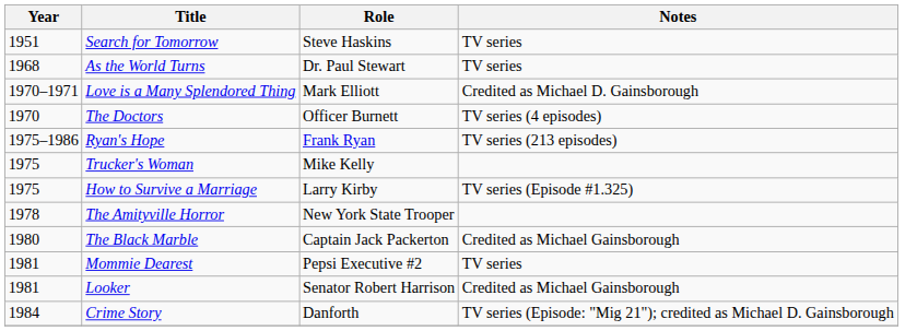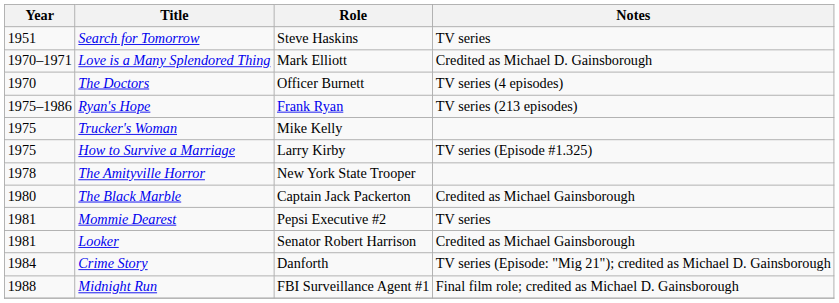 <table class="wikitable sortable">
 <tr>
 <th>Year</th>
 <th>Title</th>
 <th>Role</th>
 <th class=unsortable>Notes</th>
 </tr>
 <tr>
 <td>1951</td>
 <td><em><a href='#'>Search for Tomorrow</a></em></td>
 <td>Steve Haskins</td>
-<td>TV series</td>
-</tr>
-<tr>
-<td>1968</td>
-<td><em><a href='#'>As the World Turns</a></em></td>
-<td>Dr. Paul Stewart</td>
 <td>TV series</td>
 </tr>
 <tr>
 <td>1970–1971</td>
 <td><em><a href='#'>Love is a Many Splendored Thing</a></em></td>
 <td>Mark Elliott</td>
 <td>Credited as Michael D. Gainsborough</td>
 </tr>
 <tr>
 <td>1970</td>
 <td><em><a href='#'>The Doctors</a></em></td>
 <td>Officer Burnett</td>
 <td>TV series (4 episodes)</td>
 </tr>
 <tr>
 <td>1975–1986</td>
 <td><em><a href='#'>Ryan's Hope</a></em></td>
 <td><a href='#'>Frank Ryan</a></td>
 <td>TV series (213 episodes)</td>
 </tr>
 <tr>
 <td>1975</td>
 <td><em><a href='#'>Trucker's Woman</a></em></td>
 <td>Mike Kelly</td>
 <td></td>
 </tr>
 <tr>
 <td>1975</td>
 <td><em><a href='#'>How to Survive a Marriage</a></em></td>
 <td>Larry Kirby</td>
 <td>TV series (Episode #1.325)</td>
 </tr>
 <tr>
 <td>1978</td>
 <td><em><a href='#'>The Amityville Horror</a></em></td>
 <td>New York State Trooper</td>
 <td></td>
 </tr>
 <tr>
 <td>1980</td>
 <td><em><a href='#'>The Black Marble</a></em></td>
 <td>Captain Jack Packerton</td>
 <td>Credited as Michael Gainsborough</td>
 </tr>
 <tr>
 <td>1981</td>
 <td><em><a href='#'>Mommie Dearest</a></em></td>
 <td>Pepsi Executive #2</td>
 <td>TV series</td>
 </tr>
 <tr>
 <td>1981</td>
 <td><em><a href='#'>Looker</a></em></td>
 <td>Senator Robert Harrison</td>
 <td>Credited as Michael Gainsborough</td>
 </tr>
 <tr>
 <td>1984</td>
 <td><em><a href='#'>Crime Story</a></em></td>
 <td>Danforth</td>
 <td>TV series (Episode: "Mig 21"); credited as Michael D. Gainsborough</td>
 </tr>
 <tr>
+<td>1988</td>
+<td><em><a href='#'>Midnight Run</a></em></td>
+<td>FBI Surveillance Agent #1</td>
+<td>Final film role; credited as Michael D. Gainsborough</td>
+</tr>
+<tr>
 </tr>
 </table>
